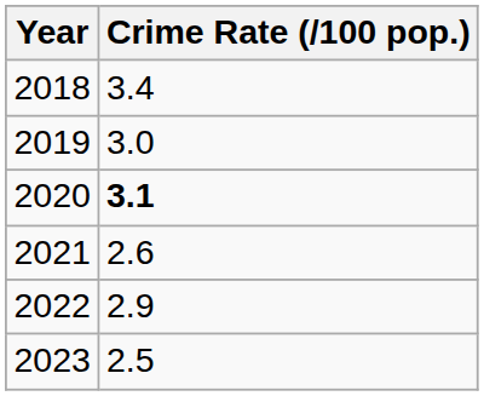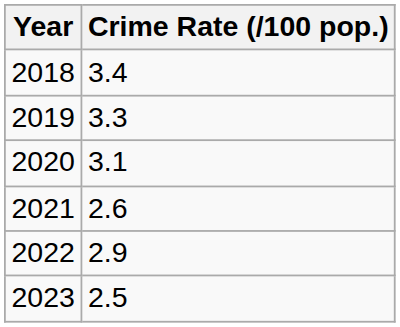 <table class="wikitable">
 <tr>
 <th>Year</th>
 <th>Crime Rate (/100 pop.)</th>
 </tr>
 <tr>
 <td>2018</td>
 <td>3.4</td>
 </tr>
 <tr>
 <td>2019</td>
-<td>3.0</td>
+<td>3.3</td>
 </tr>
 <tr>
 <td>2020</td>
-<td><strong>3.1</strong></td>
+<td>3.1</td>
 </tr>
 <tr>
 <td>2021</td>
 <td>2.6</td>
 </tr>
 <tr>
 <td>2022</td>
 <td>2.9</td>
 </tr>
 <tr>
 <td>2023</td>
 <td>2.5</td>
 </tr>
 </table>
